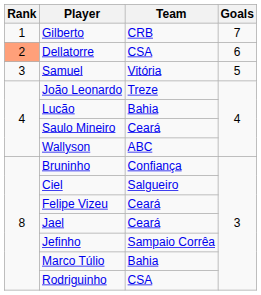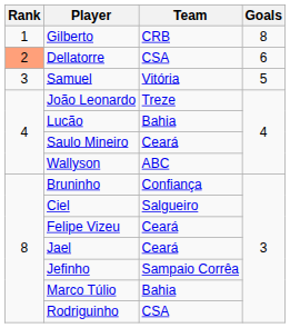 <table class="wikitable" style="text-align:left">
 <tr>
 <th>Rank</th>
 <th>Player</th>
 <th>Team</th>
 <th>Goals</th>
 </tr>
 <tr>
 <td align=center>1</td>
 <td> <a href='#'>Gilberto</a></td>
 <td> <a href='#'>CRB</a></td>
-<td align=center>7</td>
+<td align=center>8</td>
 </tr>
 <tr>
 <td align=center style="background: lightsalmon;">2</td>
 <td> <a href='#'>Dellatorre</a></td>
 <td> <a href='#'>CSA</a></td>
 <td align=center>6</td>
 </tr>
 <tr>
 <td align=center>3</td>
 <td> <a href='#'>Samuel</a></td>
 <td> <a href='#'>Vitória</a></td>
 <td align=center>5</td>
 </tr>
 <tr>
 <td align=center rowspan=4>4</td>
 <td> <a href='#'>João Leonardo</a></td>
 <td> <a href='#'>Treze</a></td>
 <td align=center rowspan=4>4</td>
 </tr>
 <tr>
 <td> <a href='#'>Lucão</a></td>
 <td> <a href='#'>Bahia</a></td>
 </tr>
 <tr>
 <td> <a href='#'>Saulo Mineiro</a></td>
 <td> <a href='#'>Ceará</a></td>
 </tr>
 <tr>
 <td> <a href='#'>Wallyson</a></td>
 <td> <a href='#'>ABC</a></td>
 </tr>
 <tr>
 <td align=center rowspan=7>8</td>
 <td> <a href='#'>Bruninho</a></td>
 <td> <a href='#'>Confiança</a></td>
 <td align=center rowspan=7>3</td>
 </tr>
 <tr>
 <td> <a href='#'>Ciel</a></td>
 <td> <a href='#'>Salgueiro</a></td>
 </tr>
 <tr>
 <td> <a href='#'>Felipe Vizeu</a></td>
 <td> <a href='#'>Ceará</a></td>
 </tr>
 <tr>
 <td> <a href='#'>Jael</a></td>
 <td> <a href='#'>Ceará</a></td>
 </tr>
 <tr>
 <td> <a href='#'>Jefinho</a></td>
 <td> <a href='#'>Sampaio Corrêa</a></td>
 </tr>
 <tr>
 <td> <a href='#'>Marco Túlio</a></td>
 <td> <a href='#'>Bahia</a></td>
 </tr>
 <tr>
 <td> <a href='#'>Rodriguinho</a></td>
 <td> <a href='#'>CSA</a></td>
 </tr>
 </table>
